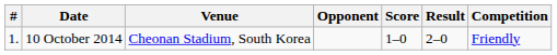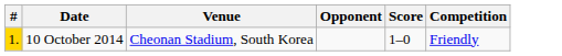 <table class="wikitable">
 <tr>
 <th>#</th>
 <th>Date</th>
 <th>Venue</th>
 <th>Opponent</th>
 <th>Score</th>
-<th>Result</th>
 <th>Competition</th>
 </tr>
 <tr>
-<td>1.</td>
+<td style="background: gold;">1.</td>
 <td>10 October 2014</td>
 <td><a href='#'>Cheonan Stadium</a>, South Korea</td>
 <td></td>
 <td>1–0</td>
-<td>2–0</td>
 <td><a href='#'>Friendly</a></td>
 </tr>
 </table>
